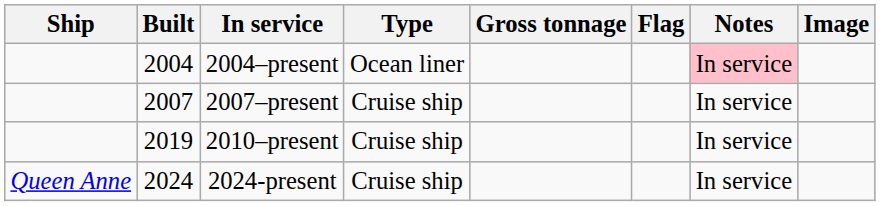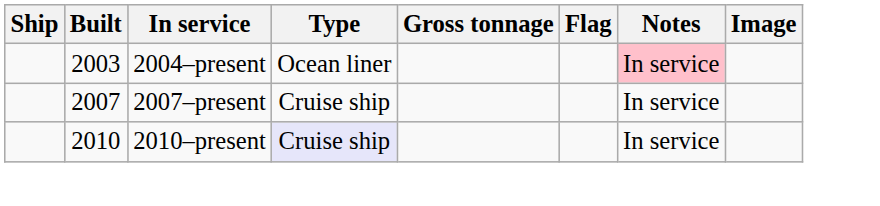 <table class="wikitable sortable" style="text-align:Center;">
 <tr>
 <th>Ship</th>
 <th>Built</th>
 <th>In service</th>
 <th>Type</th>
 <th>Gross tonnage</th>
 <th>Flag</th>
 <th>Notes</th>
 <th>Image</th>
 </tr>
 <tr>
 <td></td>
-<td>2004</td>
+<td>2003</td>
 <td>2004–present</td>
 <td>Ocean liner</td>
 <td></td>
 <td></td>
 <td style="background: pink;">In service</td>
 <td></td>
 </tr>
 <tr>
 <td></td>
 <td>2007</td>
 <td>2007–present</td>
 <td>Cruise ship</td>
 <td></td>
 <td></td>
 <td>In service</td>
 <td></td>
 </tr>
 <tr>
 <td></td>
-<td>2019</td>
+<td>2010</td>
 <td>2010–present</td>
-<td>Cruise ship</td>
+<td style="background: lavender;">Cruise ship</td>
 <td></td>
 <td></td>
 <td>In service</td>
 <td></td>
 </tr>
-<tr>
-<td style="text-align:Center;"><em><a href='#'>Queen Anne</a></em></td>
-<td style="text-align:Center;">2024</td>
-<td style="text-align:Center;">2024-present</td>
-<td style="text-align:Center;">Cruise ship</td>
-<td style="text-align:Center;"></td>
-<td></td>
-<td>In service</td>
-<td></td>
-</tr>
 </table>
